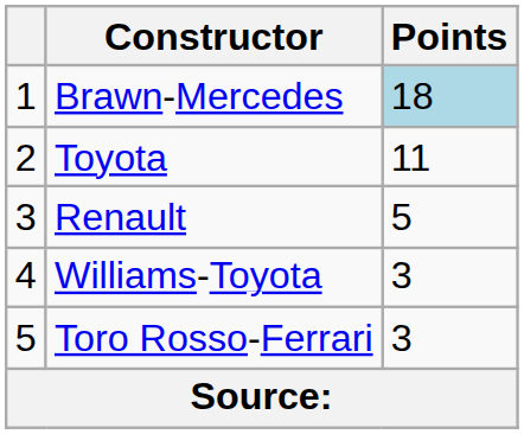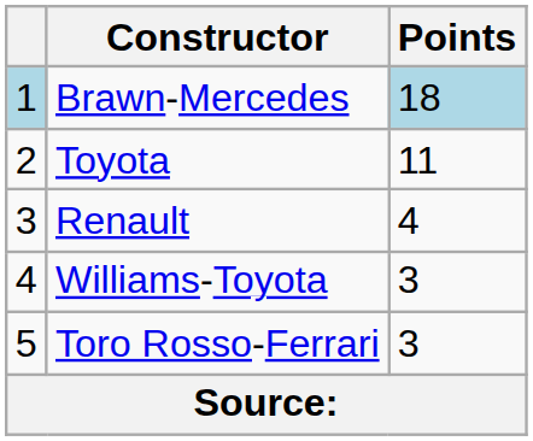 <table class="wikitable" style="font-size: 85%;">
 <tr>
 <th></th>
 <th>Constructor</th>
 <th>Points</th>
 </tr>
 <tr>
-<td align="center">1</td>
+<td align="center" style="background: lightblue;">1</td>
 <td> <a href='#'>Brawn</a>-<a href='#'>Mercedes</a></td>
 <td style="background: lightblue;">18</td>
 </tr>
 <tr>
 <td align="center">2</td>
 <td> <a href='#'>Toyota</a></td>
 <td>11</td>
 </tr>
 <tr>
 <td align="center">3</td>
 <td> <a href='#'>Renault</a></td>
-<td>5</td>
+<td>4</td>
 </tr>
 <tr>
 <td align="center">4</td>
 <td> <a href='#'>Williams</a>-<a href='#'>Toyota</a></td>
 <td>3</td>
 </tr>
 <tr>
 <td align="center">5</td>
 <td> <a href='#'>Toro Rosso</a>-<a href='#'>Ferrari</a></td>
 <td>3</td>
 </tr>
 <tr>
 <th colspan=3>Source:</th>
 </tr>
 </table>
